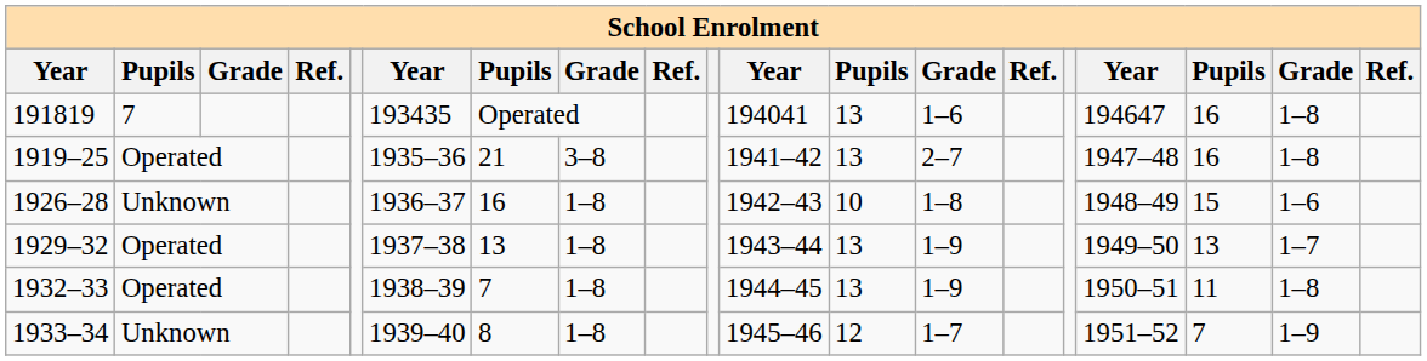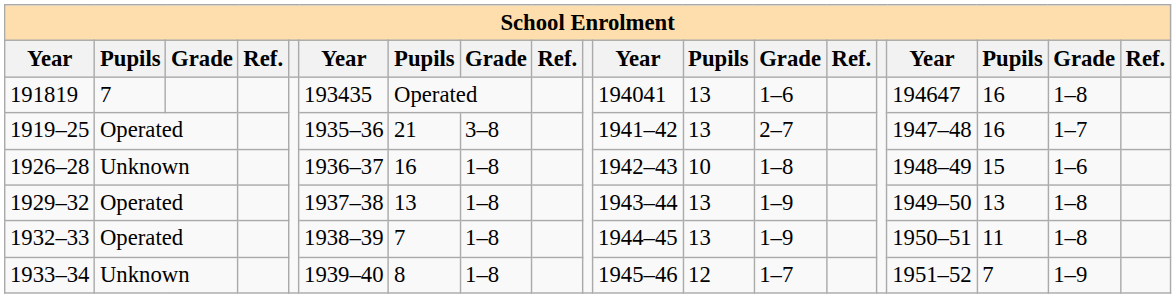 <table class="wikitable mw-collapsible mw-collapsed">
 <tr>
 <th colspan="19" style="background:#ffdead;">School Enrolment</th>
 </tr>
 <tr>
 <th>Year</th>
 <th>Pupils</th>
 <th>Grade</th>
 <th>Ref.</th>
 <th></th>
 <th>Year</th>
 <th>Pupils</th>
 <th>Grade</th>
 <th>Ref.</th>
 <th></th>
 <th>Year</th>
 <th>Pupils</th>
 <th>Grade</th>
 <th>Ref.</th>
 <th></th>
 <th>Year</th>
 <th>Pupils</th>
 <th>Grade</th>
 <th>Ref.</th>
 </tr>
 <tr>
 <td>191819</td>
 <td>7</td>
 <td></td>
 <td></td>
 <td rowspan=7></td>
 <td>193435</td>
 <td colspan=2>Operated</td>
 <td></td>
 <td rowspan=7></td>
 <td>194041</td>
 <td>13</td>
 <td>1–6</td>
 <td></td>
 <td rowspan=7></td>
 <td>194647</td>
 <td>16</td>
 <td>1–8</td>
 <td></td>
 </tr>
 <tr>
 <td>1919–25</td>
 <td colspan=2>Operated</td>
 <td></td>
 <td>1935–36</td>
 <td>21</td>
 <td>3–8</td>
 <td></td>
 <td>1941–42</td>
 <td>13</td>
 <td>2–7</td>
 <td></td>
 <td>1947–48</td>
 <td>16</td>
-<td>1–8</td>
+<td>1–7</td>
 <td></td>
 </tr>
 <tr>
 <td>1926–28</td>
 <td colspan=2>Unknown</td>
 <td></td>
 <td>1936–37</td>
 <td>16</td>
 <td>1–8</td>
 <td></td>
 <td>1942–43</td>
 <td>10</td>
 <td>1–8</td>
 <td></td>
 <td>1948–49</td>
 <td>15</td>
 <td>1–6</td>
 <td></td>
 </tr>
 <tr>
 <td>1929–32</td>
 <td colspan=2>Operated</td>
 <td></td>
 <td>1937–38</td>
 <td>13</td>
 <td>1–8</td>
 <td></td>
 <td>1943–44</td>
 <td>13</td>
 <td>1–9</td>
 <td></td>
 <td>1949–50</td>
 <td>13</td>
-<td>1–7</td>
+<td>1–8</td>
 <td></td>
 </tr>
 <tr>
 <td>1932–33</td>
 <td colspan=2>Operated</td>
 <td></td>
 <td>1938–39</td>
 <td>7</td>
 <td>1–8</td>
 <td></td>
 <td>1944–45</td>
 <td>13</td>
 <td>1–9</td>
 <td></td>
 <td>1950–51</td>
 <td>11</td>
 <td>1–8</td>
 <td></td>
 </tr>
 <tr>
 <td>1933–34</td>
 <td colspan=2>Unknown</td>
 <td></td>
 <td>1939–40</td>
 <td>8</td>
 <td>1–8</td>
 <td></td>
 <td>1945–46</td>
 <td>12</td>
 <td>1–7</td>
 <td></td>
 <td>1951–52</td>
 <td>7</td>
 <td>1–9</td>
 <td></td>
 </tr>
 </table>
